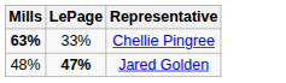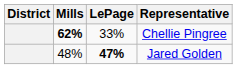 <table class=wikitable>
 <tr>
+<th>District</th>
 <th>Mills</th>
 <th>LePage</th>
 <th>Representative</th>
 </tr>
 <tr align=center>
-<td><strong>63%</strong></td>
+<th></th>
+<td><strong>62%</strong></td>
 <td>33%</td>
 <td><a href='#'>Chellie Pingree</a></td>
 </tr>
 <tr align=center>
+<th></th>
 <td>48%</td>
 <td><strong>47%</strong></td>
 <td><a href='#'>Jared Golden</a></td>
 </tr>
 </table>
